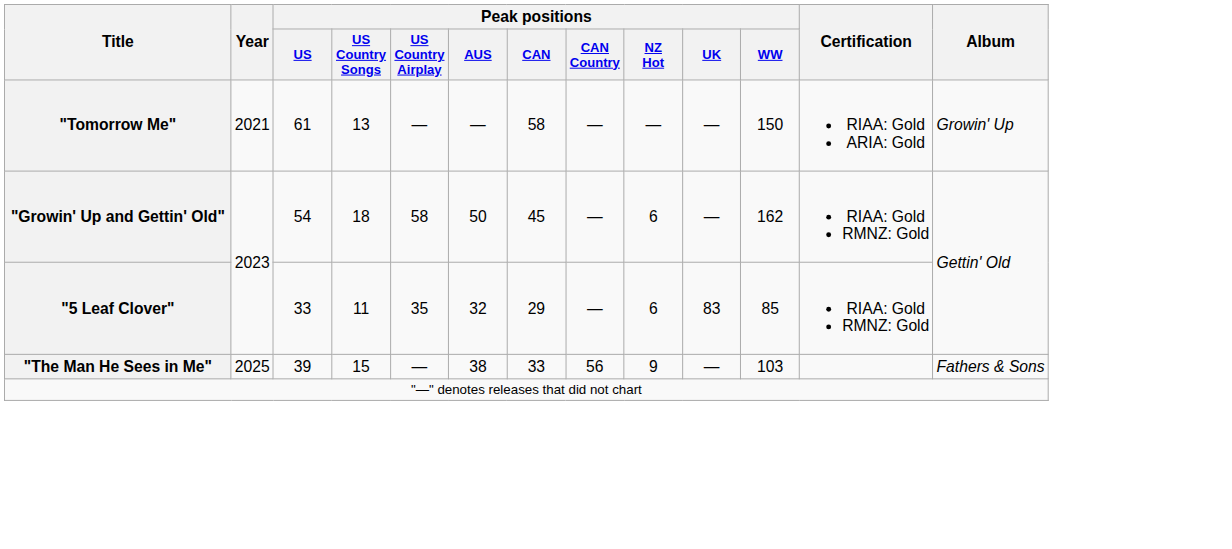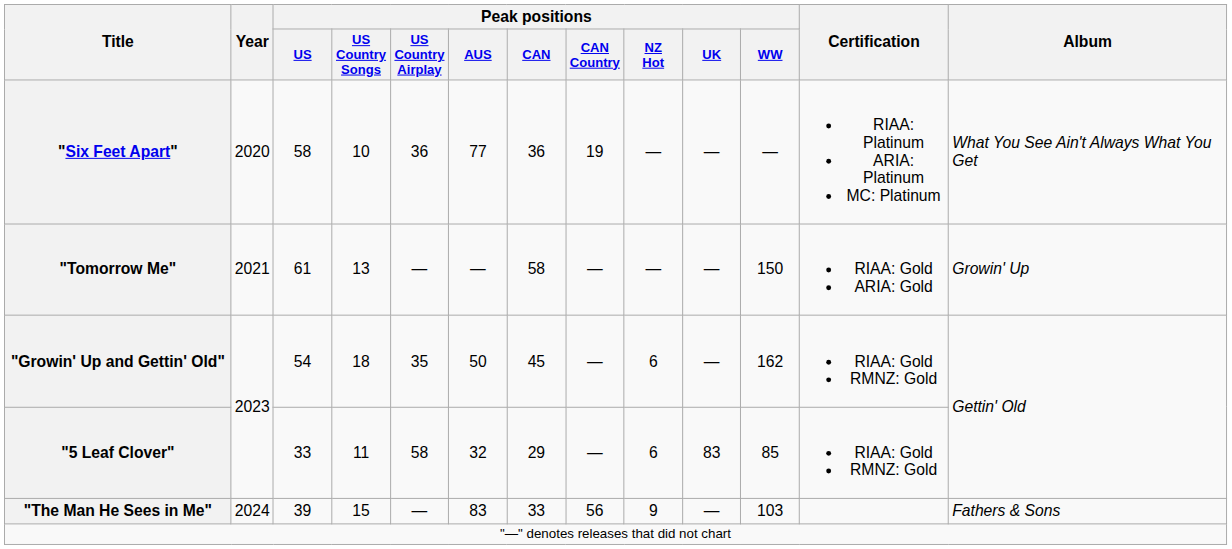 <table class="wikitable plainrowheaders" style="text-align:center;">
 <tr>
 <th scope="col" rowspan="2" style="width:14em;">Title</th>
 <th scope="col" rowspan="2">Year</th>
 <th scope="col" colspan="9">Peak positions</th>
 <th scope="col" rowspan="2">Certification</th>
 <th scope="col" rowspan="2">Album</th>
 </tr>
 <tr style="font-size:smaller;">
 <th scope="col" style="width:4em;"><a href='#'>US</a><br></th>
 <th scope="col" style="width:4em;"><a href='#'>US Country Songs</a><br></th>
 <th scope="col" style="width:4em;"><a href='#'>US Country Airplay</a><br></th>
 <th scope="col" style="width:4em;"><a href='#'>AUS</a><br></th>
 <th scope="col" style="width:4em;"><a href='#'>CAN</a><br></th>
 <th scope="col" style="width:4em;"><a href='#'>CAN Country</a><br></th>
 <th scope="col" style="width:4em;"><a href='#'>NZ<br>Hot</a><br></th>
 <th scope="col" style="width:4em;"><a href='#'>UK</a><br></th>
 <th scope="col" style="width:4em;"><a href='#'>WW</a><br></th>
+</tr>
+<tr>
+<th scope="row">"<a href='#'>Six Feet Apart</a>"</th>
+<td>2020</td>
+<td>58</td>
+<td>10</td>
+<td>36</td>
+<td>77</td>
+<td>36</td>
+<td>19</td>
+<td>—</td>
+<td>—</td>
+<td>—</td>
+<td><br><ul><li>RIAA: Platinum</li><li>ARIA: Platinum</li><li>MC: Platinum</li></ul></td>
+<td style="text-align:left;"><em>What You See Ain't Always What You Get</em></td>
 </tr>
 <tr>
 <th scope="row">"Tomorrow Me"</th>
 <td>2021</td>
 <td>61</td>
 <td>13</td>
 <td>—</td>
 <td>—</td>
 <td>58</td>
 <td>—</td>
 <td>—</td>
 <td>—</td>
 <td>150</td>
 <td><br><ul><li>RIAA: Gold</li><li>ARIA: Gold</li></ul></td>
 <td style="text-align:left;"><em>Growin' Up</em></td>
 </tr>
 <tr>
 <th scope="row">"Growin' Up and Gettin' Old"</th>
 <td rowspan="2">2023</td>
 <td>54</td>
 <td>18</td>
-<td>58</td>
+<td>35</td>
 <td>50</td>
 <td>45</td>
 <td>—</td>
 <td>6</td>
 <td>—</td>
 <td>162</td>
 <td><br><ul><li>RIAA: Gold</li><li>RMNZ: Gold</li></ul></td>
 <td style="text-align:left;" rowspan="2"><em>Gettin' Old</em></td>
 </tr>
 <tr>
 <th scope="row">"5 Leaf Clover"</th>
 <td>33</td>
 <td>11</td>
-<td>35</td>
+<td>58</td>
 <td>32</td>
 <td>29</td>
 <td>—</td>
 <td>6</td>
 <td>83</td>
 <td>85</td>
 <td><br><ul><li>RIAA: Gold</li><li>RMNZ: Gold</li></ul></td>
 </tr>
 <tr>
 <th scope="row">"The Man He Sees in Me"</th>
-<td>2025</td>
+<td>2024</td>
 <td>39</td>
 <td>15</td>
 <td>—</td>
-<td>38</td>
+<td>83</td>
 <td>33</td>
 <td>56</td>
 <td>9</td>
 <td>—</td>
 <td>103</td>
 <td></td>
 <td style="text-align:left;"><em>Fathers & Sons</em></td>
 </tr>
 <tr>
 <td colspan="13" style="font-size:85%">"—" denotes releases that did not chart</td>
 </tr>
 </table>
